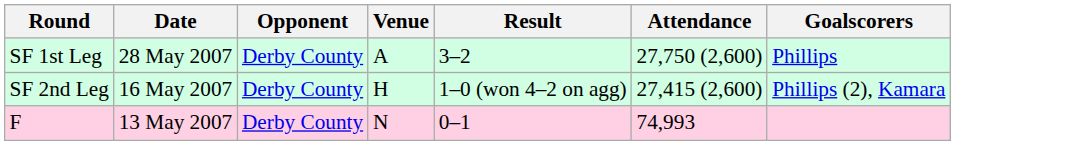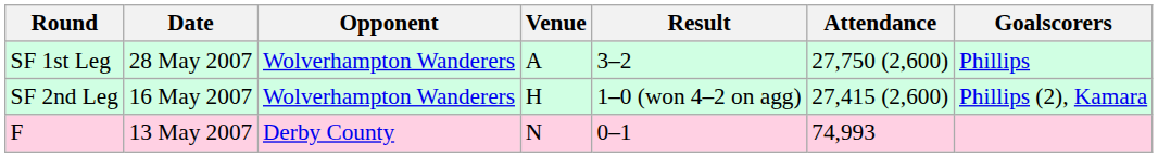 <table class="wikitable">
 <tr>
 <th>Round</th>
 <th>Date</th>
 <th>Opponent</th>
 <th>Venue</th>
 <th>Result</th>
 <th>Attendance</th>
 <th>Goalscorers</th>
 </tr>
 <tr style="background-color: #d0ffe3;">
 <td>SF 1st Leg</td>
 <td>28 May 2007</td>
-<td><a href='#'>Derby County</a></td>
+<td><a href='#'>Wolverhampton Wanderers</a></td>
 <td>A</td>
 <td>3–2</td>
 <td>27,750 (2,600)</td>
 <td><a href='#'>Phillips</a></td>
 </tr>
 <tr style="background-color: #d0ffe3;">
 <td>SF 2nd Leg</td>
 <td>16 May 2007</td>
-<td><a href='#'>Derby County</a></td>
+<td><a href='#'>Wolverhampton Wanderers</a></td>
 <td>H</td>
 <td>1–0 (won 4–2 on agg)</td>
 <td>27,415 (2,600)</td>
 <td><a href='#'>Phillips</a> (2), <a href='#'>Kamara</a></td>
 </tr>
 <tr style="background-color: #ffd0e3;">
 <td>F</td>
 <td>13 May 2007</td>
 <td><a href='#'>Derby County</a></td>
 <td>N</td>
 <td>0–1</td>
 <td>74,993</td>
 <td></td>
 </tr>
 </table>
